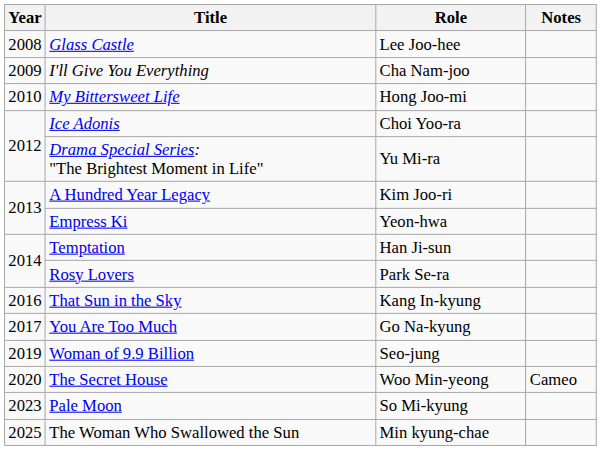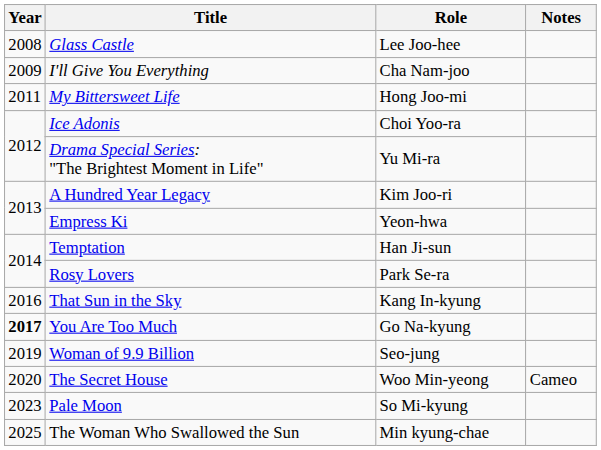 <table class="wikitable" style="width:570px">
 <tr>
 <th width=10>Year</th>
 <th>Title</th>
 <th>Role</th>
 <th>Notes</th>
 </tr>
 <tr>
 <td>2008</td>
 <td><em><a href='#'>Glass Castle</a></em></td>
 <td>Lee Joo-hee</td>
 <td></td>
 </tr>
 <tr>
 <td>2009</td>
 <td><em>I'll Give You Everything</em></td>
 <td>Cha Nam-joo</td>
 <td></td>
 </tr>
 <tr>
-<td>2010</td>
+<td>2011</td>
 <td><em><a href='#'>My Bittersweet Life</a></em></td>
 <td>Hong Joo-mi</td>
 <td></td>
 </tr>
 <tr>
 <td rowspan=2>2012</td>
 <td><em><a href='#'>Ice Adonis</a></em></td>
 <td>Choi Yoo-ra</td>
 <td></td>
 </tr>
 <tr>
 <td><em><a href='#'>Drama Special Series</a>:</em><br>"The Brightest Moment in Life"<em></td>
 <td>Yu Mi-ra</td>
 <td></td>
 </tr>
 <tr>
 <td rowspan=2>2013</td>
 <td></em><a href='#'>A Hundred Year Legacy</a><em></td>
 <td>Kim Joo-ri</td>
 <td></td>
 </tr>
 <tr>
 <td></em><a href='#'>Empress Ki</a><em></td>
 <td>Yeon-hwa</td>
 <td></td>
 </tr>
 <tr>
 <td rowspan=2>2014</td>
 <td></em><a href='#'>Temptation</a><em></td>
 <td>Han Ji-sun</td>
 <td></td>
 </tr>
 <tr>
 <td></em><a href='#'>Rosy Lovers</a><em></td>
 <td>Park Se-ra</td>
 <td></td>
 </tr>
 <tr>
 <td>2016</td>
 <td></em><a href='#'>That Sun in the Sky</a><em></td>
 <td>Kang In-kyung</td>
 <td></td>
 </tr>
 <tr>
-<td>2017</td>
+<td><strong>2017</strong></td>
 <td></em><a href='#'>You Are Too Much</a><em></td>
 <td>Go Na-kyung</td>
 <td></td>
 </tr>
 <tr>
 <td>2019</td>
 <td></em><a href='#'>Woman of 9.9 Billion</a><em></td>
 <td>Seo-jung</td>
 <td></td>
 </tr>
 <tr>
 <td>2020</td>
 <td></em><a href='#'>The Secret House</a><em></td>
 <td>Woo Min-yeong</td>
 <td>Cameo</td>
 </tr>
 <tr>
 <td>2023</td>
 <td></em><a href='#'>Pale Moon</a><em></td>
 <td>So Mi-kyung</td>
 <td></td>
 </tr>
 <tr>
 <td>2025</td>
 <td></em>The Woman Who Swallowed the Sun<em></td>
 <td>Min kyung-chae</td>
 <td></td>
 </tr>
 </table>
